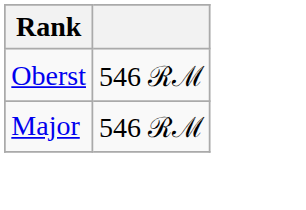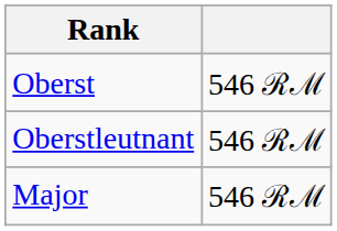 <table class="wikitable mw-collapsible">
 <tr>
 <th>Rank</th>
 <th></th>
 </tr>
 <tr>
 <td><a href='#'>Oberst</a></td>
 <td>546 ℛℳ</td>
 </tr>
 <tr>
+<td><a href='#'>Oberstleutnant</a></td>
+<td>546 ℛℳ</td>
+</tr>
+<tr>
 <td><a href='#'>Major</a></td>
 <td>546 ℛℳ</td>
 </tr>
 </table>
